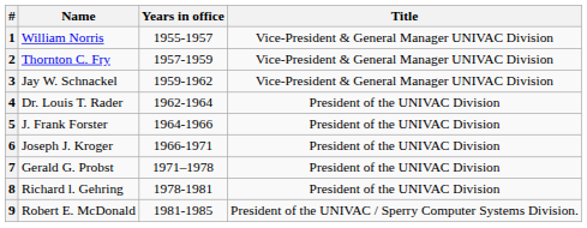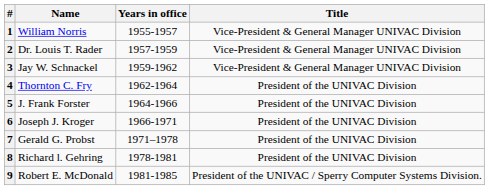 <table class="wikitable" style="text-align:center">
 <tr>
 <th>#</th>
 <th>Name</th>
 <th>Years in office</th>
 <th>Title</th>
 </tr>
 <tr>
 <th>1</th>
 <td align=left><a href='#'>William Norris</a></td>
 <td nowrap>1955-1957</td>
 <td>Vice-President & General Manager UNIVAC Division</td>
 </tr>
 <tr>
 <th>2</th>
-<td align=left><a href='#'>Thornton C. Fry</a></td>
+<td align=left>Dr. Louis T. Rader</td>
 <td nowrap>1957-1959</td>
 <td>Vice-President & General Manager UNIVAC Division</td>
 </tr>
 <tr>
 <th>3</th>
 <td align=left>Jay W. Schnackel</td>
 <td nowrap>1959-1962</td>
 <td>Vice-President & General Manager UNIVAC Division</td>
 </tr>
 <tr>
 <th>4</th>
-<td align=left>Dr. Louis T. Rader</td>
+<td align=left><a href='#'>Thornton C. Fry</a></td>
 <td nowrap>1962-1964</td>
 <td>President of the UNIVAC Division</td>
 </tr>
 <tr>
 <th>5</th>
 <td align=left>J. Frank Forster</td>
 <td nowrap>1964-1966</td>
 <td>President of the UNIVAC Division</td>
 </tr>
 <tr>
 <th>6</th>
 <td align=left>Joseph J. Kroger</td>
 <td nowrap>1966-1971</td>
 <td>President of the UNIVAC Division</td>
 </tr>
 <tr>
 <th>7</th>
 <td align=left>Gerald G. Probst</td>
 <td nowrap>1971–1978</td>
 <td>President of the UNIVAC Division</td>
 </tr>
 <tr>
 <th>8</th>
 <td align=left>Richard l. Gehring</td>
 <td nowrap>1978-1981</td>
 <td>President of the UNIVAC Division</td>
 </tr>
 <tr>
 <th>9</th>
 <td align=left>Robert E. McDonald</td>
 <td nowrap>1981-1985</td>
 <td>President of the UNIVAC / Sperry Computer Systems Division.</td>
 </tr>
 </table>
